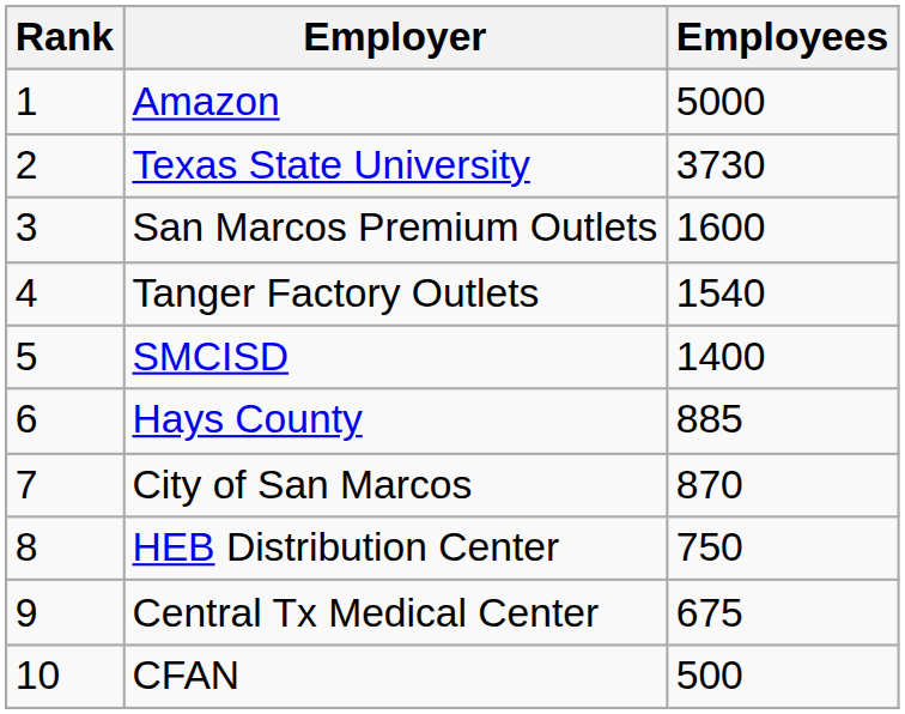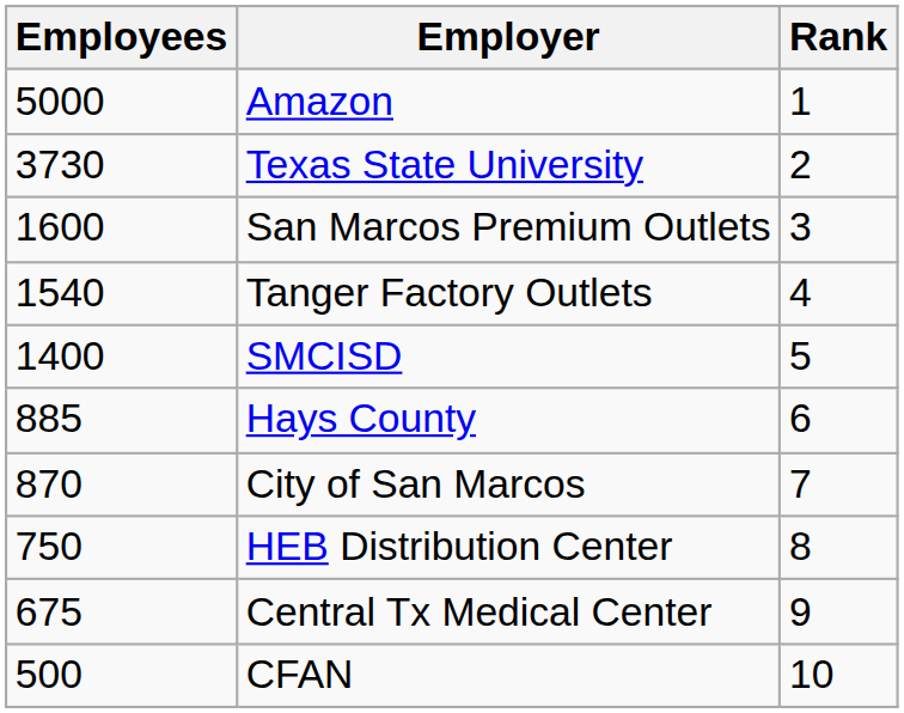 <table class="wikitable">
 <tr>
+<th>Employees</th>
+<th>Employer</th>
 <th>Rank</th>
-<th>Employer</th>
-<th>Employees</th>
 </tr>
 <tr>
+<td>5000</td>
+<td><a href='#'>Amazon</a></td>
 <td>1</td>
-<td><a href='#'>Amazon</a></td>
-<td>5000</td>
 </tr>
 <tr>
+<td>3730</td>
+<td><a href='#'>Texas State University</a></td>
 <td>2</td>
-<td><a href='#'>Texas State University</a></td>
-<td>3730</td>
 </tr>
 <tr>
+<td>1600</td>
+<td>San Marcos Premium Outlets</td>
 <td>3</td>
-<td>San Marcos Premium Outlets</td>
-<td>1600</td>
 </tr>
 <tr>
+<td>1540</td>
+<td>Tanger Factory Outlets</td>
 <td>4</td>
-<td>Tanger Factory Outlets</td>
-<td>1540</td>
 </tr>
 <tr>
+<td>1400</td>
+<td><a href='#'>SMCISD</a></td>
 <td>5</td>
-<td><a href='#'>SMCISD</a></td>
-<td>1400</td>
 </tr>
 <tr>
+<td>885</td>
+<td><a href='#'>Hays County</a></td>
 <td>6</td>
-<td><a href='#'>Hays County</a></td>
-<td>885</td>
 </tr>
 <tr>
+<td>870</td>
+<td>City of San Marcos</td>
 <td>7</td>
-<td>City of San Marcos</td>
-<td>870</td>
 </tr>
 <tr>
+<td>750</td>
+<td><a href='#'>HEB</a> Distribution Center</td>
 <td>8</td>
-<td><a href='#'>HEB</a> Distribution Center</td>
-<td>750</td>
 </tr>
 <tr>
+<td>675</td>
+<td>Central Tx Medical Center</td>
 <td>9</td>
-<td>Central Tx Medical Center</td>
-<td>675</td>
 </tr>
 <tr>
+<td>500</td>
+<td>CFAN</td>
 <td>10</td>
-<td>CFAN</td>
-<td>500</td>
 </tr>
 </table>
